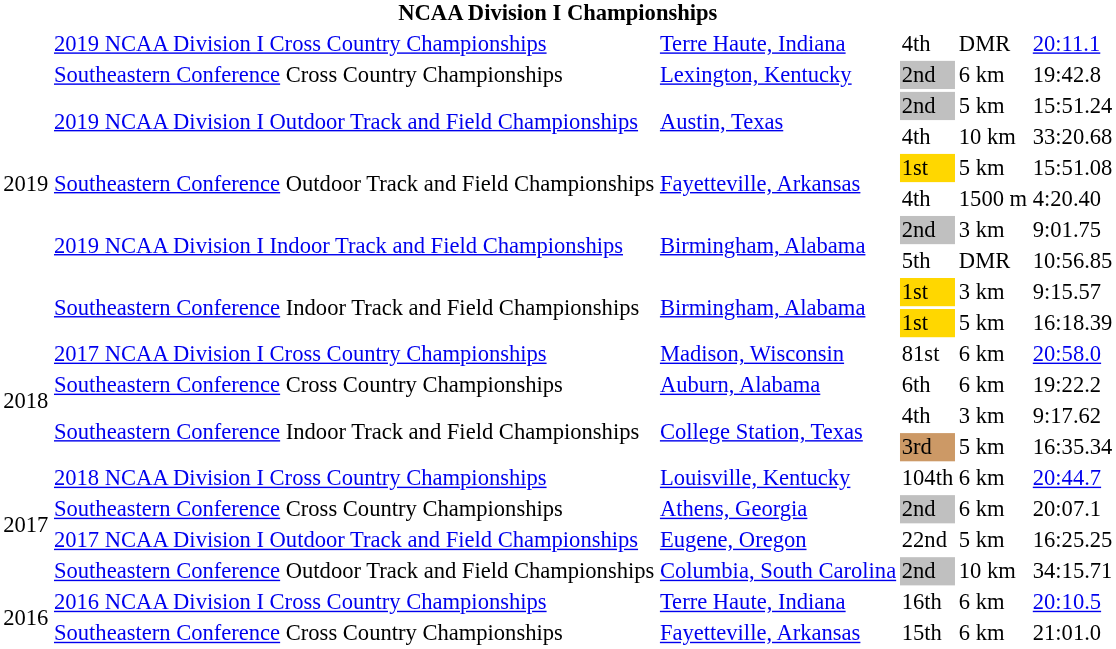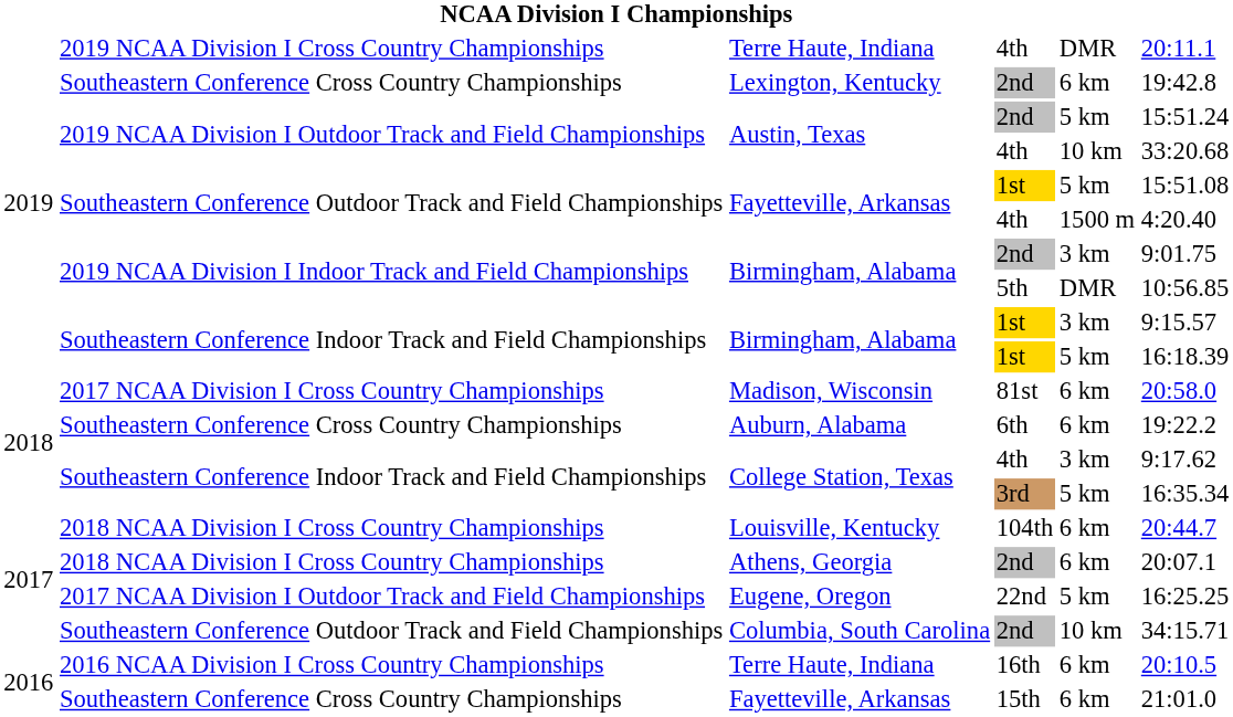 <table>
 <tr>
 <th colspan="9">NCAA Division I Championships</th>
 </tr>
 <tr>
 <td rowspan=10>2019</td>
 <td><a href='#'>2019 NCAA Division I Cross Country Championships</a></td>
 <td><a href='#'>Terre Haute, Indiana</a></td>
 <td>4th</td>
 <td>DMR</td>
 <td><a href='#'>20:11.1</a></td>
 </tr>
 <tr>
 <td><a href='#'>Southeastern Conference</a> Cross Country Championships</td>
 <td><a href='#'>Lexington, Kentucky</a></td>
 <td style="background-color:silver;">2nd</td>
 <td>6 km</td>
 <td>19:42.8</td>
 </tr>
 <tr>
 <td rowspan=2><a href='#'>2019 NCAA Division I Outdoor Track and Field Championships</a></td>
 <td rowspan=2><a href='#'>Austin, Texas</a></td>
 <td style="background-color:silver;">2nd</td>
 <td>5 km</td>
 <td>15:51.24</td>
 </tr>
 <tr>
 <td>4th</td>
 <td>10 km</td>
 <td>33:20.68</td>
 </tr>
 <tr>
 <td rowspan=2><a href='#'>Southeastern Conference</a> Outdoor Track and Field Championships</td>
 <td rowspan=2><a href='#'>Fayetteville, Arkansas</a></td>
 <td style="background-color:gold;">1st</td>
 <td>5 km</td>
 <td>15:51.08</td>
 </tr>
 <tr>
 <td>4th</td>
 <td>1500 m</td>
 <td>4:20.40</td>
 </tr>
 <tr>
 <td rowspan=2><a href='#'>2019 NCAA Division I Indoor Track and Field Championships</a></td>
 <td rowspan=2><a href='#'>Birmingham, Alabama</a></td>
 <td style="background-color:silver;">2nd</td>
 <td>3 km</td>
 <td>9:01.75</td>
 </tr>
 <tr>
 <td>5th</td>
 <td>DMR</td>
 <td>10:56.85</td>
 </tr>
 <tr>
 <td rowspan=2><a href='#'>Southeastern Conference</a> Indoor Track and Field Championships</td>
 <td rowspan=2><a href='#'>Birmingham, Alabama</a></td>
 <td style="background-color:gold;">1st</td>
 <td>3 km</td>
 <td>9:15.57</td>
 </tr>
 <tr>
 <td style="background-color:gold;">1st</td>
 <td>5 km</td>
 <td>16:18.39</td>
 </tr>
 <tr>
 <td rowspan=4>2018</td>
 <td><a href='#'>2017 NCAA Division I Cross Country Championships</a></td>
 <td><a href='#'>Madison, Wisconsin</a></td>
 <td>81st</td>
 <td>6 km</td>
 <td><a href='#'>20:58.0</a></td>
 </tr>
 <tr>
 <td><a href='#'>Southeastern Conference</a> Cross Country Championships</td>
 <td><a href='#'>Auburn, Alabama</a></td>
 <td>6th</td>
 <td>6 km</td>
 <td>19:22.2</td>
 </tr>
 <tr>
 <td rowspan=2><a href='#'>Southeastern Conference</a> Indoor Track and Field Championships</td>
 <td rowspan=2><a href='#'>College Station, Texas</a></td>
 <td>4th</td>
 <td>3 km</td>
 <td>9:17.62</td>
 </tr>
 <tr>
 <td style="background-color:#cc9966;">3rd</td>
 <td>5 km</td>
 <td>16:35.34</td>
 </tr>
 <tr>
 <td rowspan=4>2017</td>
 <td><a href='#'>2018 NCAA Division I Cross Country Championships</a></td>
 <td><a href='#'>Louisville, Kentucky</a></td>
 <td>104th</td>
 <td>6 km</td>
 <td><a href='#'>20:44.7</a></td>
 </tr>
 <tr>
-<td><a href='#'>Southeastern Conference</a> Cross Country Championships</td>
+<td><a href='#'>2018 NCAA Division I Cross Country Championships</a></td>
 <td><a href='#'>Athens, Georgia</a></td>
 <td style="background-color:silver;">2nd</td>
 <td>6 km</td>
 <td>20:07.1</td>
 </tr>
 <tr>
 <td rowspan=1><a href='#'>2017 NCAA Division I Outdoor Track and Field Championships</a></td>
 <td rowspan=1><a href='#'>Eugene, Oregon</a></td>
 <td>22nd</td>
 <td>5 km</td>
 <td>16:25.25</td>
 </tr>
 <tr>
 <td rowspan=1><a href='#'>Southeastern Conference</a> Outdoor Track and Field Championships</td>
 <td rowspan=1><a href='#'>Columbia, South Carolina</a></td>
 <td style="background-color:silver;">2nd</td>
 <td>10 km</td>
 <td>34:15.71</td>
 </tr>
 <tr>
 <td rowspan=2>2016</td>
 <td><a href='#'>2016 NCAA Division I Cross Country Championships</a></td>
 <td><a href='#'>Terre Haute, Indiana</a></td>
 <td>16th</td>
 <td>6 km</td>
 <td><a href='#'>20:10.5</a></td>
 </tr>
 <tr>
 <td><a href='#'>Southeastern Conference</a> Cross Country Championships</td>
 <td><a href='#'>Fayetteville, Arkansas</a></td>
 <td>15th</td>
 <td>6 km</td>
 <td>21:01.0</td>
 </tr>
 </table>
